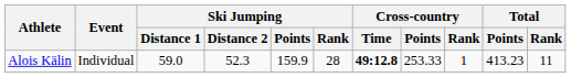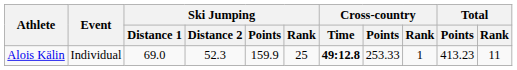 <table class="wikitable" style="font-size:90%">
 <tr>
 <th rowspan="2">Athlete</th>
 <th rowspan="2">Event</th>
 <th colspan="4">Ski Jumping</th>
 <th colspan="3">Cross-country</th>
 <th colspan="2">Total</th>
 </tr>
 <tr>
 <th>Distance 1</th>
 <th>Distance 2</th>
 <th>Points</th>
 <th>Rank</th>
 <th>Time</th>
 <th>Points</th>
 <th>Rank</th>
 <th>Points</th>
 <th>Rank</th>
 </tr>
 <tr>
 <td><a href='#'>Alois Kälin</a></td>
 <td>Individual</td>
-<td align="center">59.0</td>
+<td align="center">69.0</td>
 <td align="center">52.3</td>
 <td align="center">159.9</td>
-<td align="center">28</td>
+<td align="center">25</td>
 <td align="center"><strong>49:12.8</strong></td>
 <td align="center">253.33</td>
 <td align="center">1</td>
 <td align="center">413.23</td>
 <td align="center">11</td>
 </tr>
 </table>
